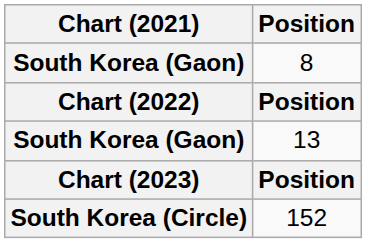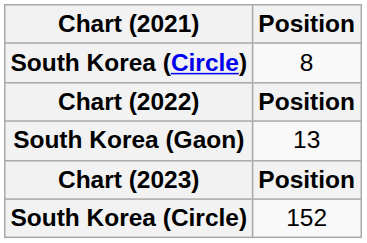 <table class="wikitable plainrowheaders" style="text-align:center">
 <tr>
 <th>Chart (2021)</th>
 <th>Position</th>
 </tr>
 <tr>
-<th scope="row">South Korea (Gaon)</th>
+<th scope="row">South Korea (<a href='#'>Circle</a>)</th>
 <td style="text-align: center;">8</td>
 </tr>
 <tr>
 <th>Chart (2022)</th>
 <th>Position</th>
 </tr>
 <tr>
 <th scope="row">South Korea (Gaon)</th>
 <td>13</td>
 </tr>
 <tr>
 <th scope="col">Chart (2023)</th>
 <th scope="col">Position</th>
 </tr>
 <tr>
 <th scope="row">South Korea (Circle)</th>
 <td>152</td>
 </tr>
 </table>
